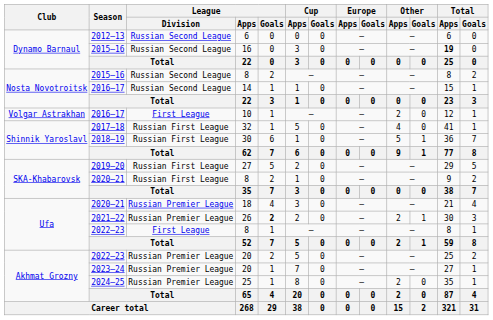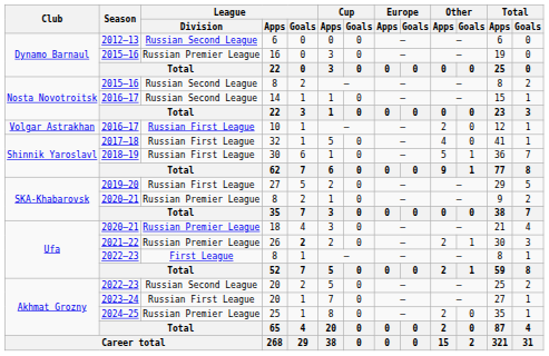 <table class="wikitable" style="text-align: center;">
 <tr>
 <th rowspan="2">Club</th>
 <th rowspan="2">Season</th>
 <th colspan="3">League</th>
 <th colspan="2">Cup</th>
 <th colspan="2">Europe</th>
 <th colspan="2">Other</th>
 <th colspan="2">Total</th>
 </tr>
 <tr>
 <th>Division</th>
 <th>Apps</th>
 <th>Goals</th>
 <th>Apps</th>
 <th>Goals</th>
 <th>Apps</th>
 <th>Goals</th>
 <th>Apps</th>
 <th>Goals</th>
 <th>Apps</th>
 <th>Goals</th>
 </tr>
 <tr>
 <td rowspan="3"><a href='#'>Dynamo Barnaul</a></td>
 <td><a href='#'>2012–13</a></td>
 <td><a href='#'>Russian Second League</a></td>
 <td>6</td>
 <td>0</td>
 <td>0</td>
 <td>0</td>
 <td colspan="2">—</td>
 <td colspan="2">—</td>
 <td>6</td>
 <td>0</td>
 </tr>
 <tr>
 <td><a href='#'>2015–16</a></td>
-<td>Russian Second League</td>
+<td>Russian Premier League</td>
 <td>16</td>
 <td>0</td>
 <td>3</td>
 <td>0</td>
 <td colspan="2">—</td>
 <td colspan="2">—</td>
-<td><strong>19</strong></td>
+<td>19</td>
 <td>0</td>
 </tr>
 <tr>
 <th colspan=2>Total</th>
 <th>22</th>
 <th>0</th>
 <th>3</th>
 <th>0</th>
 <th>0</th>
 <th>0</th>
 <th>0</th>
 <th>0</th>
 <th>25</th>
 <th>0</th>
 </tr>
 <tr>
 <td rowspan="3"><a href='#'>Nosta Novotroitsk</a></td>
 <td><a href='#'>2015–16</a></td>
 <td>Russian Second League</td>
 <td>8</td>
 <td>2</td>
 <td colspan="2">—</td>
 <td colspan="2">—</td>
 <td colspan="2">—</td>
 <td>8</td>
 <td>2</td>
 </tr>
 <tr>
 <td><a href='#'>2016–17</a></td>
 <td>Russian Second League</td>
 <td>14</td>
 <td>1</td>
 <td>1</td>
 <td>0</td>
 <td colspan="2">—</td>
 <td colspan="2">—</td>
 <td>15</td>
 <td>1</td>
 </tr>
 <tr>
 <th colspan=2>Total</th>
 <th>22</th>
 <th>3</th>
 <th>1</th>
 <th>0</th>
 <th>0</th>
 <th>0</th>
 <th>0</th>
 <th>0</th>
 <th>23</th>
 <th>3</th>
 </tr>
 <tr>
 <td><a href='#'>Volgar Astrakhan</a></td>
 <td><a href='#'>2016–17</a></td>
-<td><a href='#'>First League</a></td>
+<td><a href='#'>Russian First League</a></td>
 <td>10</td>
 <td>1</td>
 <td colspan="2">—</td>
 <td colspan="2">—</td>
 <td>2</td>
 <td>0</td>
 <td>12</td>
 <td>1</td>
 </tr>
 <tr>
 <td rowspan="3"><a href='#'>Shinnik Yaroslavl</a></td>
 <td><a href='#'>2017–18</a></td>
 <td>Russian First League</td>
 <td>32</td>
 <td>1</td>
 <td>5</td>
 <td>0</td>
 <td colspan="2">—</td>
 <td>4</td>
 <td>0</td>
 <td>41</td>
 <td>1</td>
 </tr>
 <tr>
 <td><a href='#'>2018–19</a></td>
 <td>Russian First League</td>
 <td>30</td>
 <td>6</td>
 <td>1</td>
 <td>0</td>
 <td colspan="2">—</td>
 <td>5</td>
 <td>1</td>
 <td>36</td>
 <td>7</td>
 </tr>
 <tr>
 <th colspan=2>Total</th>
 <th>62</th>
 <th>7</th>
 <th>6</th>
 <th>0</th>
 <th>0</th>
 <th>0</th>
 <th>9</th>
 <th>1</th>
 <th>77</th>
 <th>8</th>
 </tr>
 <tr>
 <td rowspan="3"><a href='#'>SKA-Khabarovsk</a></td>
 <td><a href='#'>2019–20</a></td>
 <td>Russian First League</td>
 <td>27</td>
 <td>5</td>
 <td>2</td>
 <td>0</td>
 <td colspan="2">—</td>
 <td colspan="2">—</td>
 <td>29</td>
 <td>5</td>
 </tr>
 <tr>
 <td><a href='#'>2020–21</a></td>
-<td>Russian First League</td>
+<td>Russian Premier League</td>
 <td>8</td>
 <td>2</td>
 <td>1</td>
 <td>0</td>
 <td colspan="2">—</td>
 <td colspan="2">—</td>
 <td>9</td>
 <td>2</td>
 </tr>
 <tr>
 <th colspan=2>Total</th>
 <th>35</th>
 <th>7</th>
 <th>3</th>
 <th>0</th>
 <th>0</th>
 <th>0</th>
 <th>0</th>
 <th>0</th>
 <th>38</th>
 <th>7</th>
 </tr>
 <tr>
 <td rowspan="4"><a href='#'>Ufa</a></td>
 <td><a href='#'>2020–21</a></td>
 <td><a href='#'>Russian Premier League</a></td>
 <td>18</td>
 <td>4</td>
 <td>3</td>
 <td>0</td>
 <td colspan="2">—</td>
 <td colspan="2">—</td>
 <td>21</td>
 <td>4</td>
 </tr>
 <tr>
 <td><a href='#'>2021–22</a></td>
 <td>Russian Premier League</td>
 <td>26</td>
 <td><strong>2</strong></td>
 <td>2</td>
 <td>0</td>
 <td colspan="2">—</td>
 <td>2</td>
 <td>1</td>
 <td>30</td>
 <td>3</td>
 </tr>
 <tr>
 <td><a href='#'>2022–23</a></td>
 <td><a href='#'>First League</a></td>
 <td>8</td>
 <td>1</td>
 <td colspan="2">—</td>
 <td colspan="2">—</td>
 <td colspan="2">—</td>
 <td>8</td>
 <td>1</td>
 </tr>
 <tr>
 <th colspan=2>Total</th>
 <th>52</th>
 <th>7</th>
 <th>5</th>
 <th>0</th>
 <th>0</th>
 <th>0</th>
 <th>2</th>
 <th>1</th>
 <th>59</th>
 <th>8</th>
 </tr>
 <tr>
 <td rowspan="4"><a href='#'>Akhmat Grozny</a></td>
 <td><a href='#'>2022–23</a></td>
-<td>Russian Premier League</td>
+<td>Russian Second League</td>
 <td>20</td>
 <td>2</td>
 <td>5</td>
 <td>0</td>
 <td colspan="2">—</td>
 <td colspan="2">—</td>
 <td>25</td>
 <td>2</td>
 </tr>
 <tr>
 <td><a href='#'>2023–24</a></td>
-<td>Russian Premier League</td>
+<td>Russian First League</td>
 <td>20</td>
 <td>1</td>
 <td>7</td>
 <td>0</td>
 <td colspan="2">—</td>
 <td colspan="2">—</td>
 <td>27</td>
 <td>1</td>
 </tr>
 <tr>
 <td><a href='#'>2024–25</a></td>
 <td>Russian Premier League</td>
 <td>25</td>
 <td>1</td>
 <td>8</td>
 <td>0</td>
 <td colspan="2">—</td>
 <td>2</td>
 <td>0</td>
 <td>35</td>
 <td>1</td>
 </tr>
 <tr>
 <th colspan="2">Total</th>
 <th>65</th>
 <th>4</th>
 <th>20</th>
 <th>0</th>
 <th>0</th>
 <th>0</th>
 <th>2</th>
 <th>0</th>
 <th>87</th>
 <th>4</th>
 </tr>
 <tr>
 <th colspan="3">Career total</th>
 <th>268</th>
 <th>29</th>
 <th>38</th>
 <th>0</th>
 <th>0</th>
 <th>0</th>
 <th>15</th>
 <th>2</th>
 <th>321</th>
 <th>31</th>
 </tr>
 </table>
